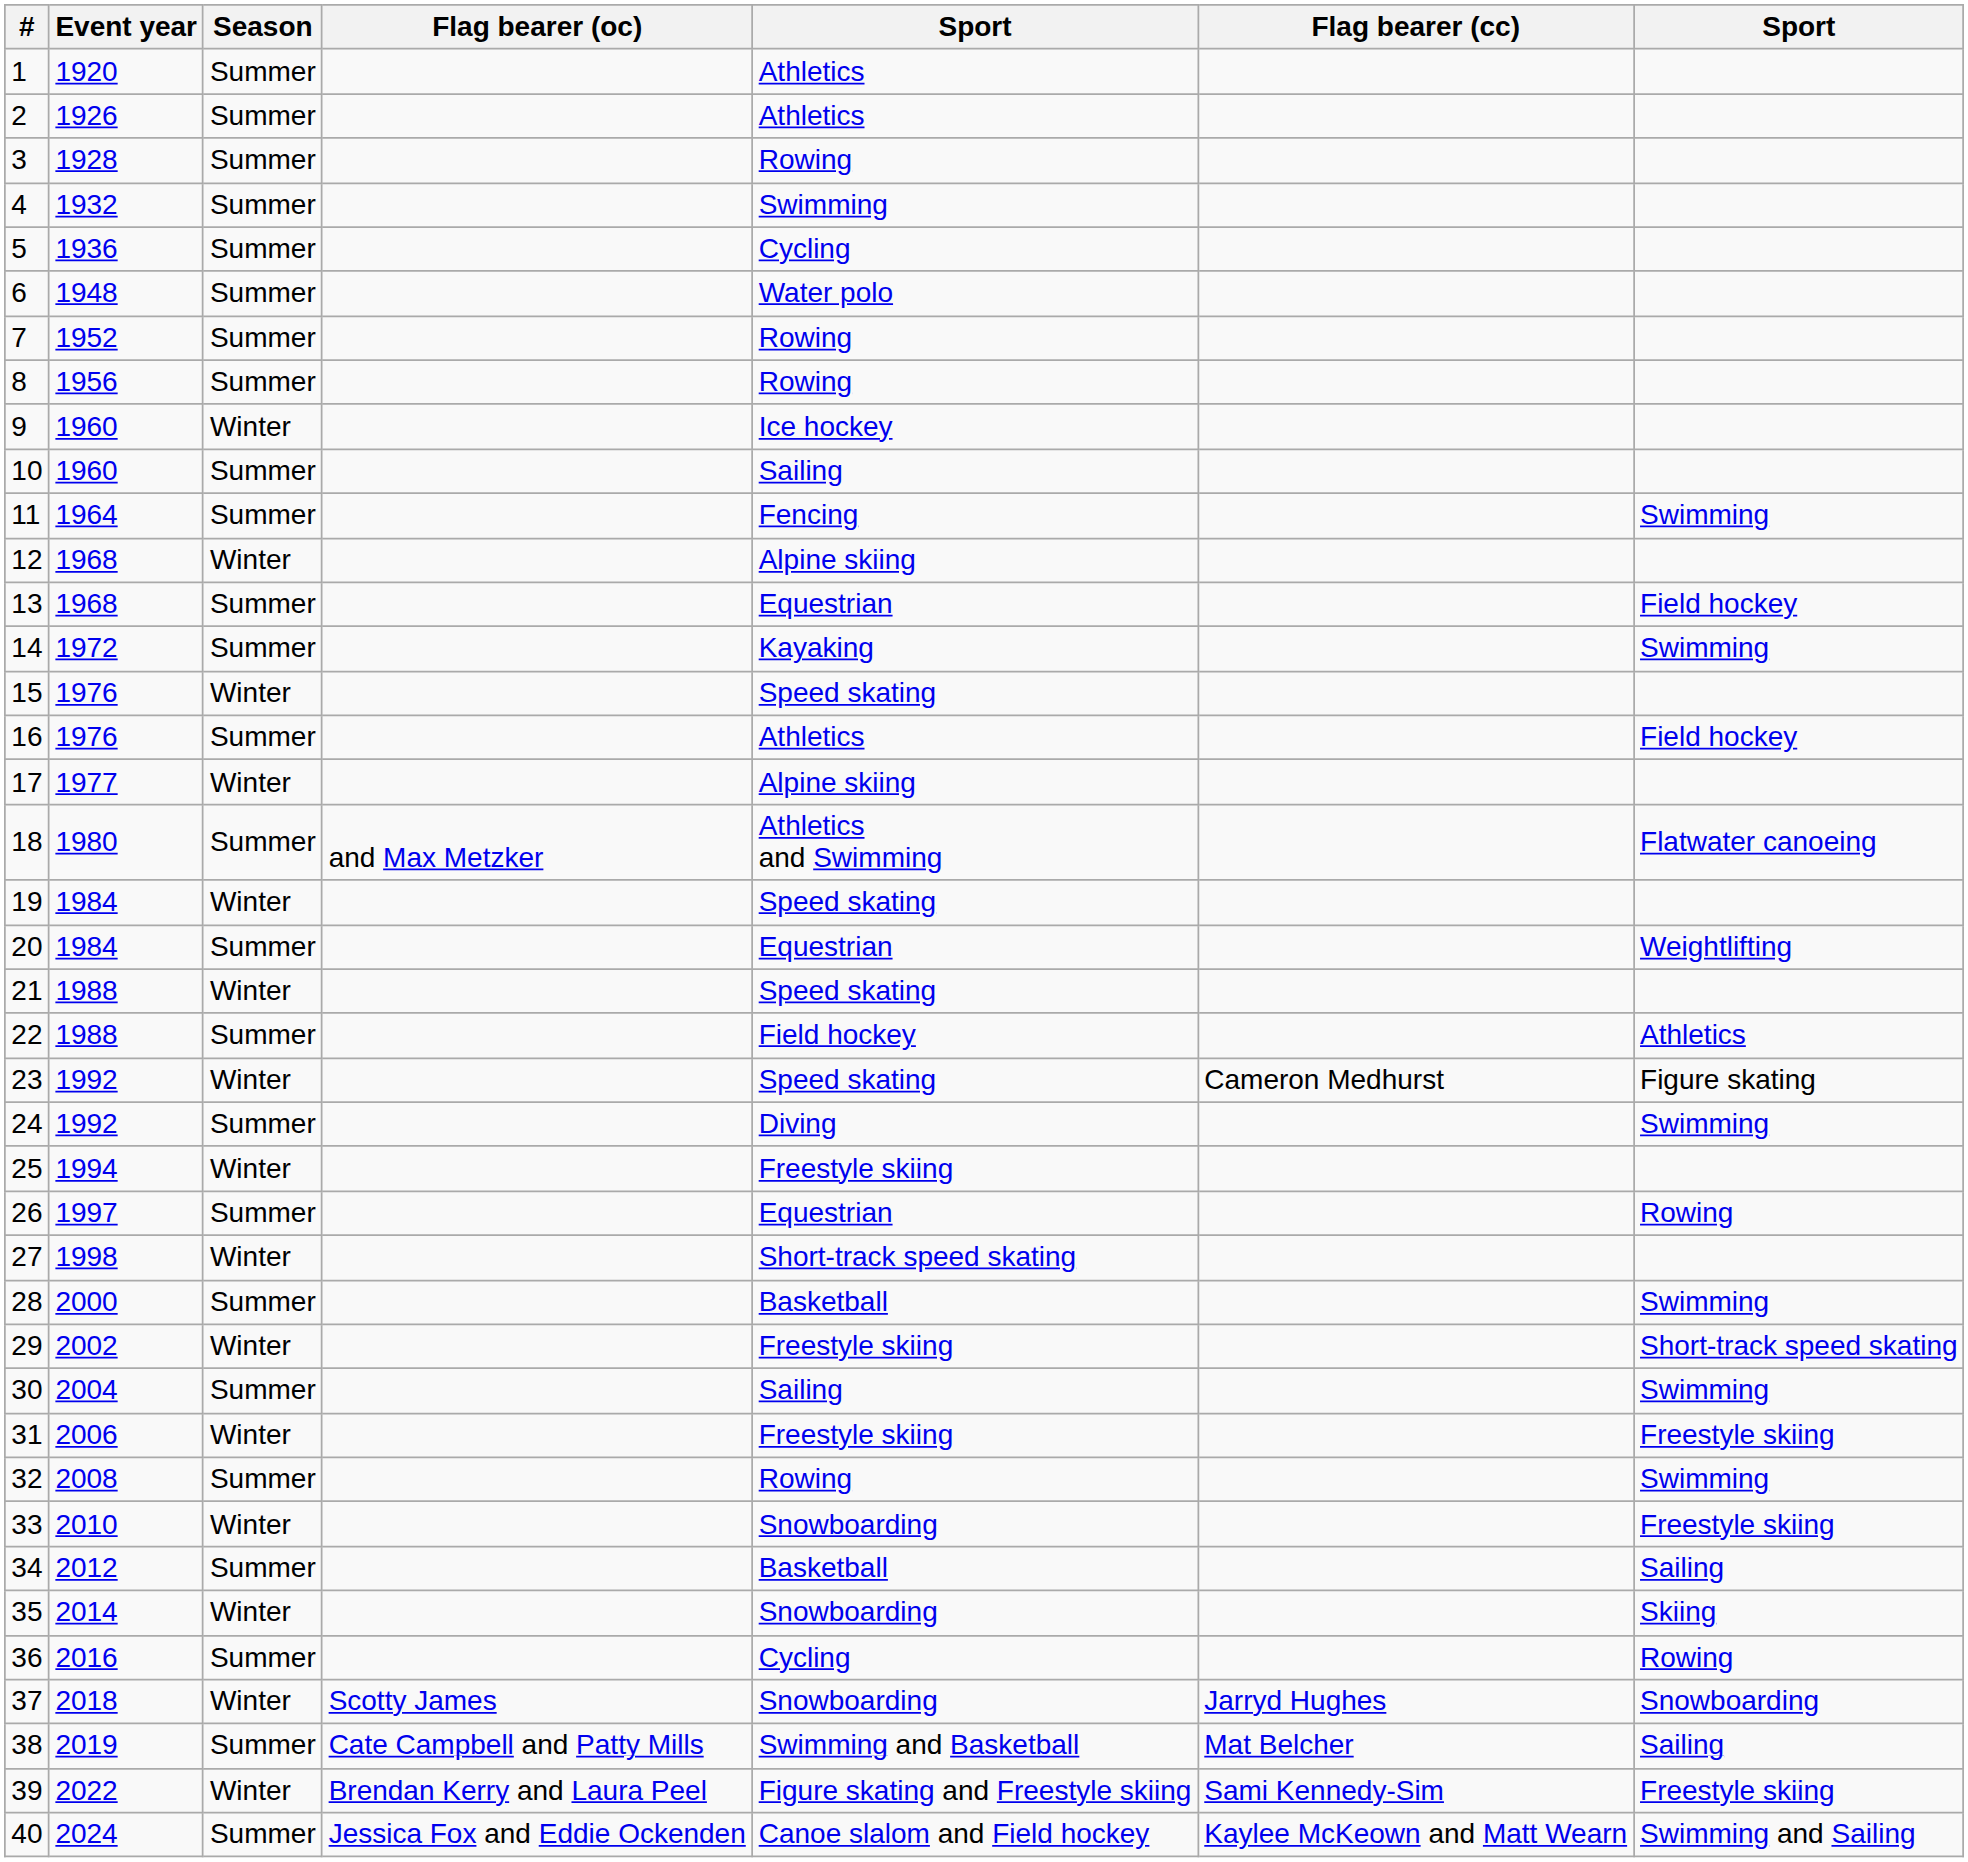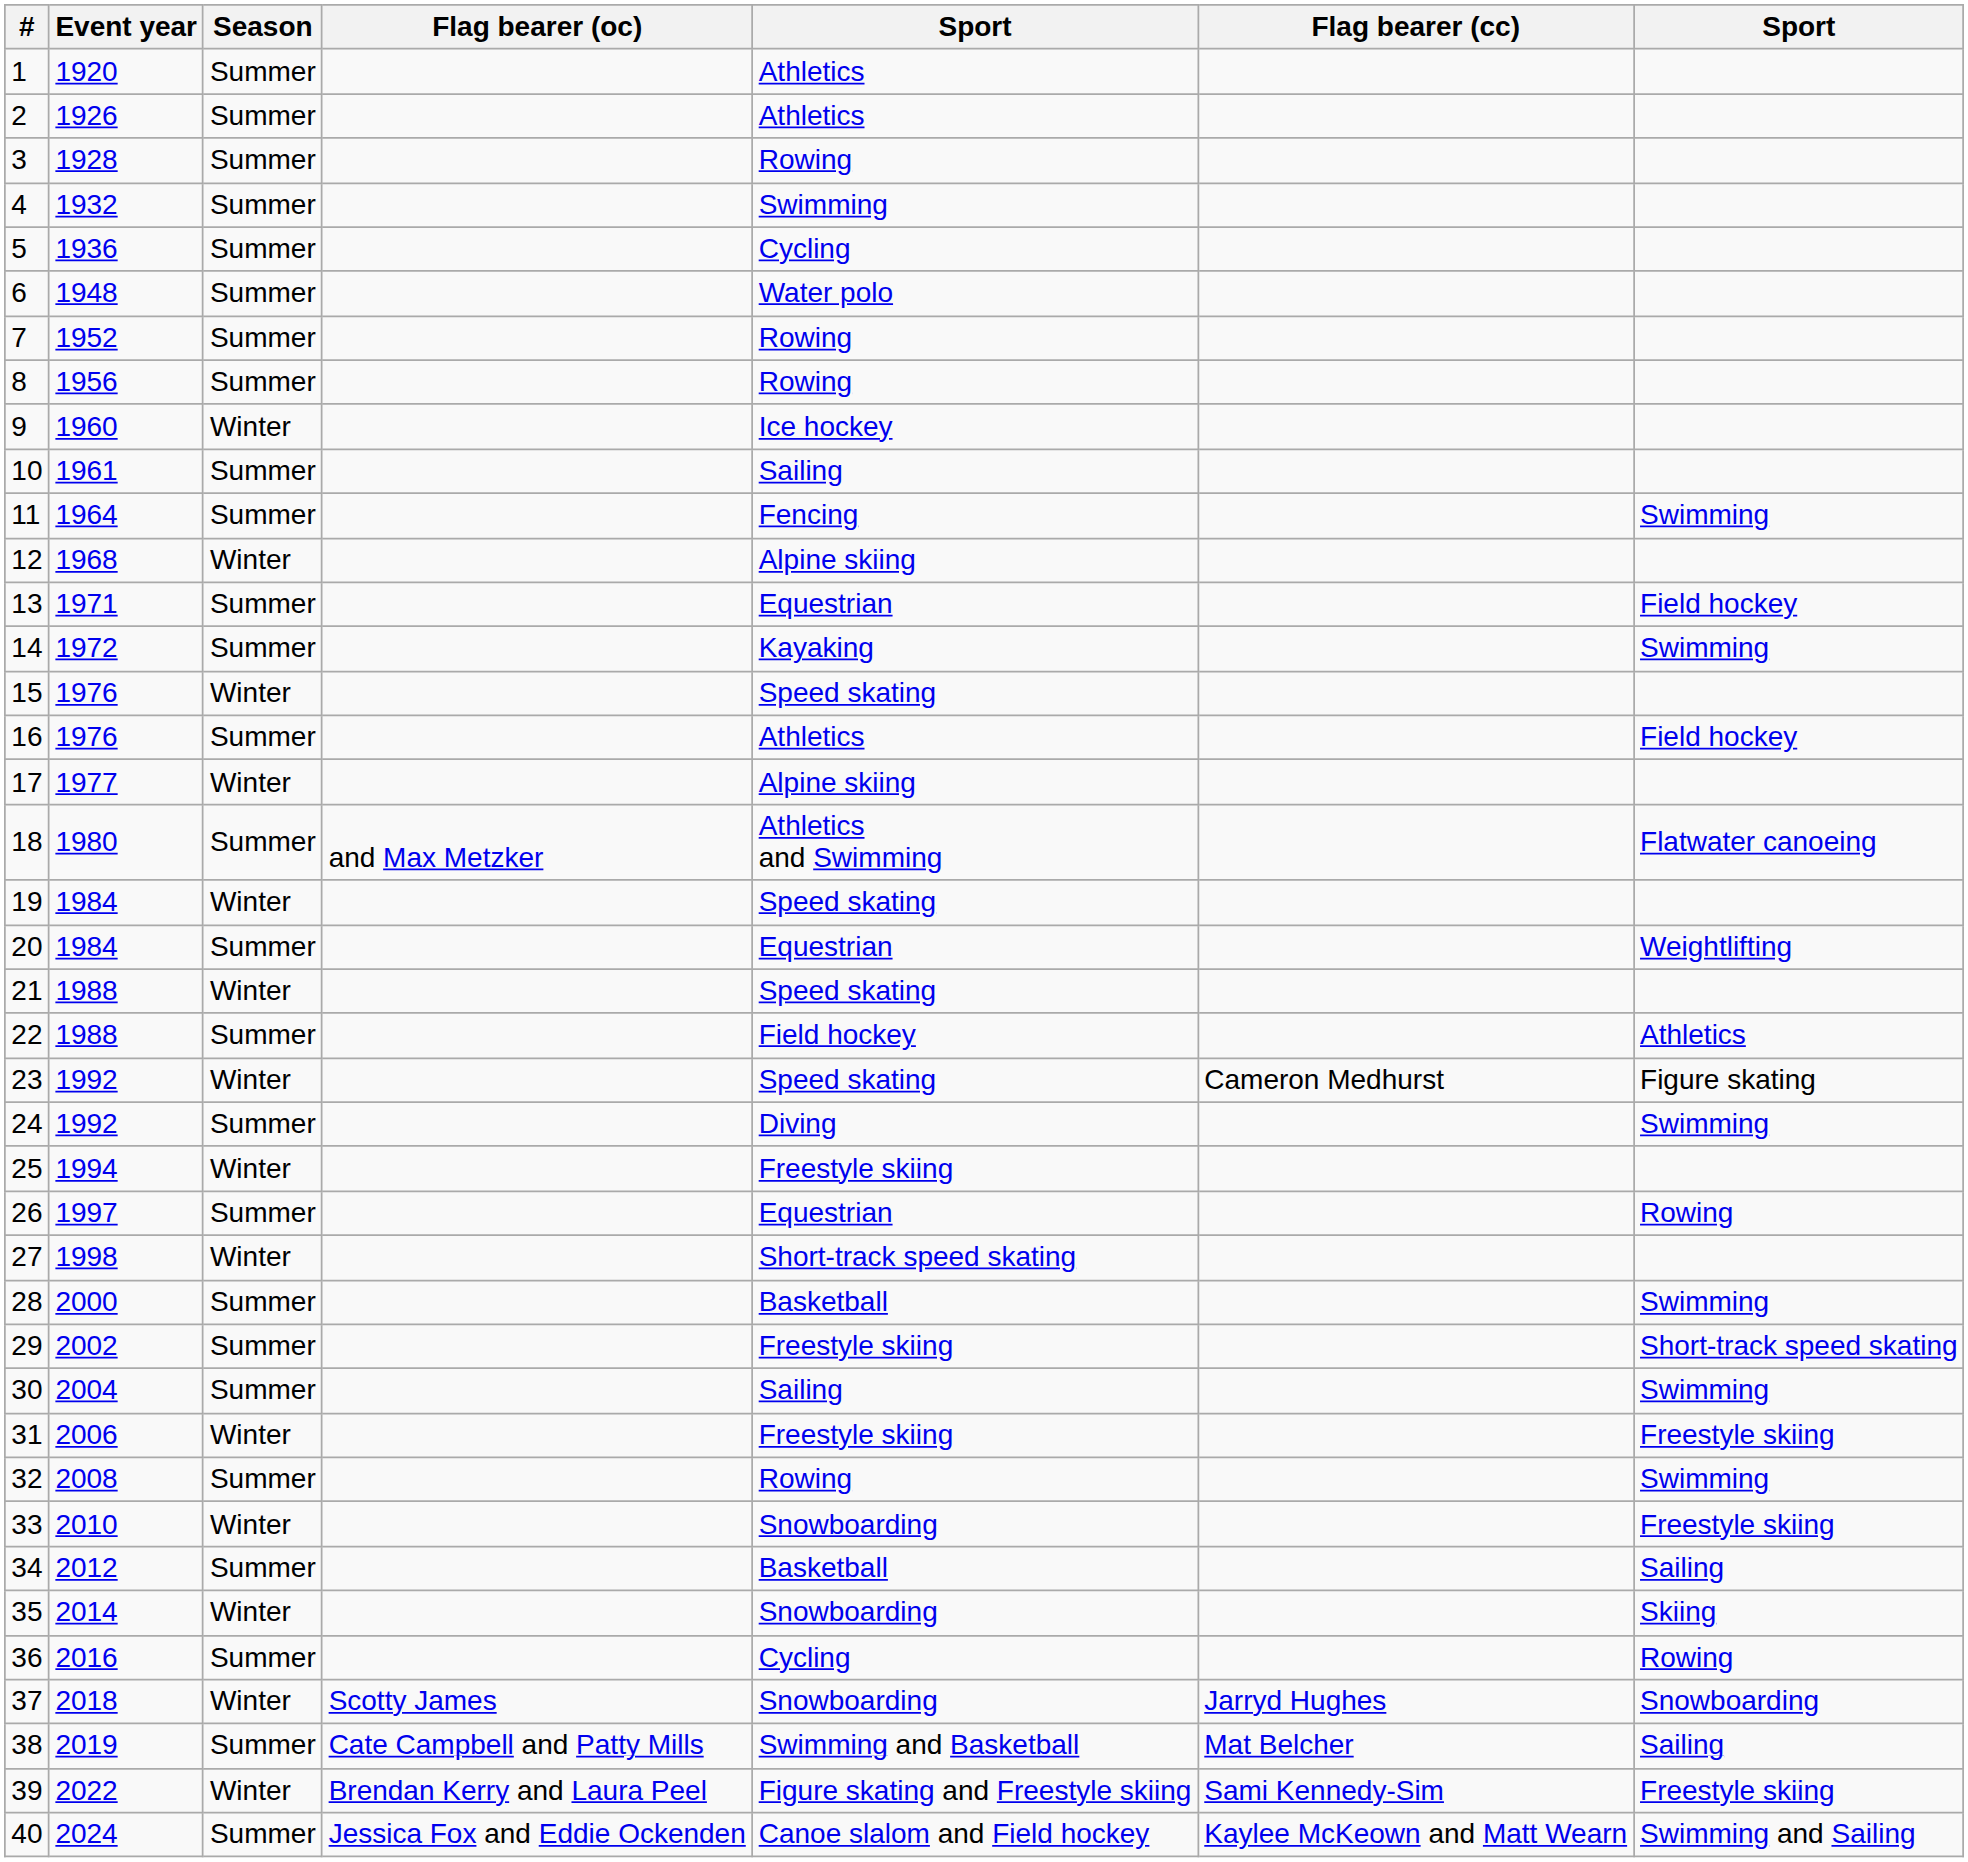 <table class="wikitable sortable">
 <tr>
 <th>#</th>
 <th>Event year</th>
 <th>Season</th>
 <th>Flag bearer (oc)</th>
 <th>Sport</th>
 <th>Flag bearer (cc)</th>
 <th>Sport</th>
 </tr>
 <tr>
 <td>1</td>
 <td><a href='#'>1920</a></td>
 <td>Summer</td>
 <td></td>
 <td><a href='#'>Athletics</a></td>
 <td></td>
 <td></td>
 </tr>
 <tr>
 <td>2</td>
 <td><a href='#'>1926</a></td>
 <td>Summer</td>
 <td></td>
 <td><a href='#'>Athletics</a></td>
 <td></td>
 <td></td>
 </tr>
 <tr>
 <td>3</td>
 <td><a href='#'>1928</a></td>
 <td>Summer</td>
 <td></td>
 <td><a href='#'>Rowing</a></td>
 <td></td>
 <td></td>
 </tr>
 <tr>
 <td>4</td>
 <td><a href='#'>1932</a></td>
 <td>Summer</td>
 <td></td>
 <td><a href='#'>Swimming</a></td>
 <td></td>
 <td></td>
 </tr>
 <tr>
 <td>5</td>
 <td><a href='#'>1936</a></td>
 <td>Summer</td>
 <td></td>
 <td><a href='#'>Cycling</a></td>
 <td></td>
 <td></td>
 </tr>
 <tr>
 <td>6</td>
 <td><a href='#'>1948</a></td>
 <td>Summer</td>
 <td></td>
 <td><a href='#'>Water polo</a></td>
 <td></td>
 <td></td>
 </tr>
 <tr>
 <td>7</td>
 <td><a href='#'>1952</a></td>
 <td>Summer</td>
 <td></td>
 <td><a href='#'>Rowing</a></td>
 <td></td>
 <td></td>
 </tr>
 <tr>
 <td>8</td>
 <td><a href='#'>1956</a></td>
 <td>Summer</td>
 <td></td>
 <td><a href='#'>Rowing</a></td>
 <td></td>
 <td></td>
 </tr>
 <tr>
 <td>9</td>
 <td><a href='#'>1960</a></td>
 <td>Winter</td>
 <td></td>
 <td><a href='#'>Ice hockey</a></td>
 <td></td>
 <td></td>
 </tr>
 <tr>
 <td>10</td>
-<td><a href='#'>1960</a></td>
+<td><a href='#'>1961</a></td>
 <td>Summer</td>
 <td></td>
 <td><a href='#'>Sailing</a></td>
 <td></td>
 <td></td>
 </tr>
 <tr>
 <td>11</td>
 <td><a href='#'>1964</a></td>
 <td>Summer</td>
 <td></td>
 <td><a href='#'>Fencing</a></td>
 <td></td>
 <td><a href='#'>Swimming</a></td>
 </tr>
 <tr>
 <td>12</td>
 <td><a href='#'>1968</a></td>
 <td>Winter</td>
 <td></td>
 <td><a href='#'>Alpine skiing</a></td>
 <td></td>
 <td></td>
 </tr>
 <tr>
 <td>13</td>
-<td><a href='#'>1968</a></td>
+<td><a href='#'>1971</a></td>
 <td>Summer</td>
 <td></td>
 <td><a href='#'>Equestrian</a></td>
 <td></td>
 <td><a href='#'>Field hockey</a></td>
 </tr>
 <tr>
 <td>14</td>
 <td><a href='#'>1972</a></td>
 <td>Summer</td>
 <td></td>
 <td><a href='#'>Kayaking</a></td>
 <td></td>
 <td><a href='#'>Swimming</a></td>
 </tr>
 <tr>
 <td>15</td>
 <td><a href='#'>1976</a></td>
 <td>Winter</td>
 <td></td>
 <td><a href='#'>Speed skating</a></td>
 <td></td>
 <td></td>
 </tr>
 <tr>
 <td>16</td>
 <td><a href='#'>1976</a></td>
 <td>Summer</td>
 <td></td>
 <td><a href='#'>Athletics</a></td>
 <td></td>
 <td><a href='#'>Field hockey</a></td>
 </tr>
 <tr>
 <td>17</td>
 <td><a href='#'>1977</a></td>
 <td>Winter</td>
 <td></td>
 <td><a href='#'>Alpine skiing</a></td>
 <td></td>
 <td></td>
 </tr>
 <tr>
 <td>18</td>
 <td><a href='#'>1980</a></td>
 <td>Summer</td>
 <td><br>and <a href='#'>Max Metzker</a></td>
 <td><a href='#'>Athletics</a><br>and <a href='#'>Swimming</a></td>
 <td></td>
 <td><a href='#'>Flatwater canoeing</a></td>
 </tr>
 <tr>
 <td>19</td>
 <td><a href='#'>1984</a></td>
 <td>Winter</td>
 <td></td>
 <td><a href='#'>Speed skating</a></td>
 <td></td>
 <td></td>
 </tr>
 <tr>
 <td>20</td>
 <td><a href='#'>1984</a></td>
 <td>Summer</td>
 <td></td>
 <td><a href='#'>Equestrian</a></td>
 <td></td>
 <td><a href='#'>Weightlifting</a></td>
 </tr>
 <tr>
 <td>21</td>
 <td><a href='#'>1988</a></td>
 <td>Winter</td>
 <td></td>
 <td><a href='#'>Speed skating</a></td>
 <td></td>
 <td></td>
 </tr>
 <tr>
 <td>22</td>
 <td><a href='#'>1988</a></td>
 <td>Summer</td>
 <td></td>
 <td><a href='#'>Field hockey</a></td>
 <td></td>
 <td><a href='#'>Athletics</a></td>
 </tr>
 <tr>
 <td>23</td>
 <td><a href='#'>1992</a></td>
 <td>Winter</td>
 <td></td>
 <td><a href='#'>Speed skating</a></td>
 <td>Cameron Medhurst</td>
 <td>Figure skating</td>
 </tr>
 <tr>
 <td>24</td>
 <td><a href='#'>1992</a></td>
 <td>Summer</td>
 <td></td>
 <td><a href='#'>Diving</a></td>
 <td></td>
 <td><a href='#'>Swimming</a></td>
 </tr>
 <tr>
 <td>25</td>
 <td><a href='#'>1994</a></td>
 <td>Winter</td>
 <td></td>
 <td><a href='#'>Freestyle skiing</a></td>
 <td></td>
 <td></td>
 </tr>
 <tr>
 <td>26</td>
 <td><a href='#'>1997</a></td>
 <td>Summer</td>
 <td></td>
 <td><a href='#'>Equestrian</a></td>
 <td></td>
 <td><a href='#'>Rowing</a></td>
 </tr>
 <tr>
 <td>27</td>
 <td><a href='#'>1998</a></td>
 <td>Winter</td>
 <td></td>
 <td><a href='#'>Short-track speed skating</a></td>
 <td></td>
 <td></td>
 </tr>
 <tr>
 <td>28</td>
 <td><a href='#'>2000</a></td>
 <td>Summer</td>
 <td></td>
 <td><a href='#'>Basketball</a></td>
 <td></td>
 <td><a href='#'>Swimming</a></td>
 </tr>
 <tr>
 <td>29</td>
 <td><a href='#'>2002</a></td>
-<td>Winter</td>
+<td>Summer</td>
 <td></td>
 <td><a href='#'>Freestyle skiing</a></td>
 <td></td>
 <td><a href='#'>Short-track speed skating</a></td>
 </tr>
 <tr>
 <td>30</td>
 <td><a href='#'>2004</a></td>
 <td>Summer</td>
 <td></td>
 <td><a href='#'>Sailing</a></td>
 <td></td>
 <td><a href='#'>Swimming</a></td>
 </tr>
 <tr>
 <td>31</td>
 <td><a href='#'>2006</a></td>
 <td>Winter</td>
 <td></td>
 <td><a href='#'>Freestyle skiing</a></td>
 <td></td>
 <td><a href='#'>Freestyle skiing</a></td>
 </tr>
 <tr>
 <td>32</td>
 <td><a href='#'>2008</a></td>
 <td>Summer</td>
 <td></td>
 <td><a href='#'>Rowing</a></td>
 <td></td>
 <td><a href='#'>Swimming</a></td>
 </tr>
 <tr>
 <td>33</td>
 <td><a href='#'>2010</a></td>
 <td>Winter</td>
 <td></td>
 <td><a href='#'>Snowboarding</a></td>
 <td></td>
 <td><a href='#'>Freestyle skiing</a></td>
 </tr>
 <tr>
 <td>34</td>
 <td><a href='#'>2012</a></td>
 <td>Summer</td>
 <td></td>
 <td><a href='#'>Basketball</a></td>
 <td></td>
 <td><a href='#'>Sailing</a></td>
 </tr>
 <tr>
 <td>35</td>
 <td><a href='#'>2014</a></td>
 <td>Winter</td>
 <td></td>
 <td><a href='#'>Snowboarding</a></td>
 <td></td>
 <td><a href='#'>Skiing</a></td>
 </tr>
 <tr>
 <td>36</td>
 <td><a href='#'>2016</a></td>
 <td>Summer</td>
 <td></td>
 <td><a href='#'>Cycling</a></td>
 <td></td>
 <td><a href='#'>Rowing</a></td>
 </tr>
 <tr>
 <td>37</td>
 <td><a href='#'>2018</a></td>
 <td>Winter</td>
 <td><a href='#'>Scotty James</a></td>
 <td><a href='#'>Snowboarding</a></td>
 <td><a href='#'>Jarryd Hughes</a></td>
 <td><a href='#'>Snowboarding</a></td>
 </tr>
 <tr>
 <td>38</td>
 <td><a href='#'>2019</a></td>
 <td>Summer</td>
 <td><a href='#'>Cate Campbell</a> and <a href='#'>Patty Mills</a></td>
 <td><a href='#'>Swimming</a> and <a href='#'>Basketball</a></td>
 <td><a href='#'>Mat Belcher</a></td>
 <td><a href='#'>Sailing</a></td>
 </tr>
 <tr>
 <td>39</td>
 <td><a href='#'>2022</a></td>
 <td>Winter</td>
 <td><a href='#'>Brendan Kerry</a> and <a href='#'>Laura Peel</a></td>
 <td><a href='#'>Figure skating</a> and <a href='#'>Freestyle skiing</a></td>
 <td><a href='#'>Sami Kennedy-Sim</a></td>
 <td><a href='#'>Freestyle skiing</a></td>
 </tr>
 <tr>
 <td>40</td>
 <td><a href='#'>2024</a></td>
 <td>Summer</td>
 <td><a href='#'>Jessica Fox</a> and <a href='#'>Eddie Ockenden</a></td>
 <td><a href='#'>Canoe slalom</a> and <a href='#'>Field hockey</a></td>
 <td><a href='#'>Kaylee McKeown</a> and <a href='#'>Matt Wearn</a></td>
 <td><a href='#'>Swimming</a> and <a href='#'>Sailing</a></td>
 </tr>
 </table>
